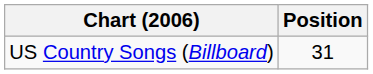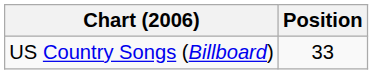 <table class="wikitable sortable">
 <tr>
 <th scope="col">Chart (2006)</th>
 <th scope="col">Position</th>
 </tr>
 <tr>
 <td>US <a href='#'>Country Songs</a> (<em><a href='#'>Billboard</a></em>)</td>
-<td align="center">31</td>
+<td align="center">33</td>
 </tr>
 </table>
